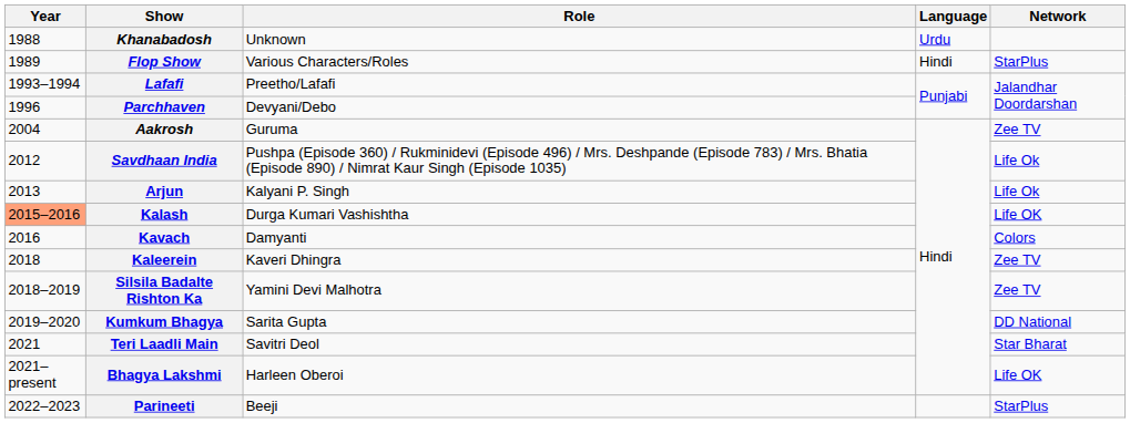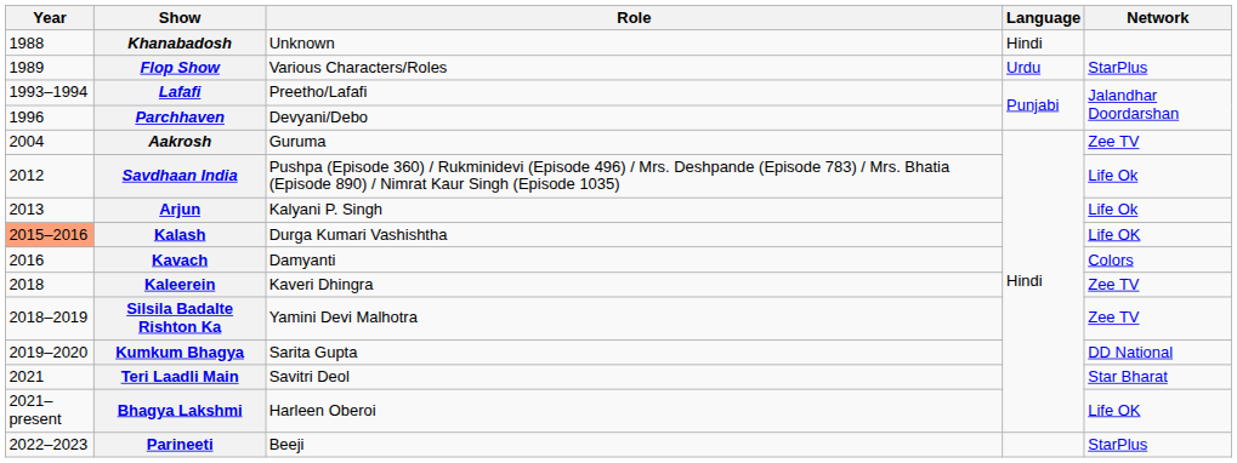 <table class="wikitable">
 <tr>
 <th>Year</th>
 <th>Show</th>
 <th>Role</th>
 <th>Language</th>
 <th>Network</th>
 </tr>
 <tr>
 <td>1988</td>
 <th><em>Khanabadosh</em></th>
 <td>Unknown</td>
-<td><a href='#'>Urdu</a></td>
+<td>Hindi</td>
 <td></td>
 </tr>
 <tr>
 <td>1989</td>
 <th><em><a href='#'>Flop Show</a></em></th>
 <td>Various Characters/Roles</td>
-<td>Hindi</td>
+<td><a href='#'>Urdu</a></td>
 <td><a href='#'>StarPlus</a></td>
 </tr>
 <tr>
 <td>1993–1994</td>
 <th><em><a href='#'>Lafafi</a></em></th>
 <td>Preetho/Lafafi</td>
 <td Rowspan=2><a href='#'>Punjabi</a></td>
 <td Rowspan=2><a href='#'>Jalandhar Doordarshan</a></td>
 </tr>
 <tr>
 <td>1996</td>
 <th><em><a href='#'>Parchhaven</a></em></th>
 <td>Devyani/Debo</td>
 </tr>
 <tr>
 <td>2004</td>
 <th><em>Aakrosh</em></th>
 <td>Guruma</td>
 <td Rowspan=10>Hindi</td>
 <td><a href='#'>Zee TV</a></td>
 </tr>
 <tr>
 <td>2012</td>
 <th><em><a href='#'>Savdhaan India</a></th>
 <td>Pushpa (Episode 360) / Rukminidevi (Episode 496) /  Mrs. Deshpande (Episode 783) / Mrs. Bhatia (Episode 890) / Nimrat Kaur Singh (Episode 1035)</td>
 <td><a href='#'>Life Ok</a></td>
 </tr>
 <tr>
 <td>2013</td>
 <th></em><a href='#'>Arjun</a><em></th>
 <td>Kalyani P. Singh</td>
 <td><a href='#'>Life Ok</a></td>
 </tr>
 <tr>
 <td style="background: lightsalmon;">2015–2016</td>
 <th></em><a href='#'>Kalash</a><em></th>
 <td>Durga Kumari Vashishtha</td>
 <td><a href='#'>Life OK</a></td>
 </tr>
 <tr>
 <td>2016</td>
 <th></em><a href='#'>Kavach</a><em></th>
 <td>Damyanti</td>
 <td><a href='#'>Colors</a></td>
 </tr>
 <tr>
 <td>2018</td>
 <th></em><a href='#'>Kaleerein</a><em></th>
 <td>Kaveri Dhingra</td>
 <td><a href='#'>Zee TV</a></td>
 </tr>
 <tr>
 <td>2018–2019</td>
 <th></em><a href='#'>Silsila Badalte Rishton Ka</a><em></th>
 <td>Yamini Devi Malhotra</td>
 <td><a href='#'>Zee TV</a></td>
 </tr>
 <tr>
 <td>2019–2020</td>
 <th></em><a href='#'>Kumkum Bhagya</a><em></th>
 <td>Sarita Gupta</td>
 <td><a href='#'>DD National</a></td>
 </tr>
 <tr>
 <td>2021</td>
 <th></em><a href='#'>Teri Laadli Main</a><em></th>
 <td>Savitri Deol</td>
 <td><a href='#'>Star Bharat</a></td>
 </tr>
 <tr>
 <td>2021–present</td>
 <th></em><a href='#'>Bhagya Lakshmi</a><em></th>
 <td>Harleen Oberoi</td>
 <td><a href='#'>Life OK</a></td>
 </tr>
 <tr>
 <td>2022–2023</td>
 <th></em><a href='#'>Parineeti</a><em></th>
 <td>Beeji</td>
 <td></td>
 <td><a href='#'>StarPlus</a></td>
 </tr>
 </table>
